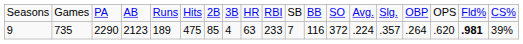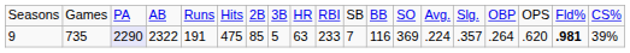 <table class="wikitable">
 <tr>
 <td>Seasons</td>
 <td>Games</td>
 <td><a href='#'>PA</a></td>
 <td><a href='#'>AB</a></td>
 <td><a href='#'>Runs</a></td>
 <td><a href='#'>Hits</a></td>
 <td><a href='#'>2B</a></td>
 <td><a href='#'>3B</a></td>
 <td><a href='#'>HR</a></td>
 <td><a href='#'>RBI</a></td>
 <td>SB</td>
 <td><a href='#'>BB</a></td>
 <td><a href='#'>SO</a></td>
 <td><a href='#'>Avg.</a></td>
 <td><a href='#'>Slg.</a></td>
 <td><a href='#'>OBP</a></td>
 <td>OPS</td>
 <td><a href='#'>Fld%</a></td>
 <td><a href='#'>CS%</a></td>
 </tr>
 <tr>
 <td>9</td>
 <td>735</td>
-<td>2290</td>
-<td>2123</td>
-<td>189</td>
+<td style="background: lavender;">2290</td>
+<td>2322</td>
+<td>191</td>
 <td>475</td>
 <td>85</td>
-<td>4</td>
+<td>5</td>
 <td>63</td>
 <td>233</td>
 <td>7</td>
 <td>116</td>
-<td>372</td>
+<td>369</td>
 <td>.224</td>
 <td>.357</td>
 <td>.264</td>
 <td>.620</td>
 <td><strong>.981</strong></td>
 <td>39%</td>
 </tr>
 </table>
